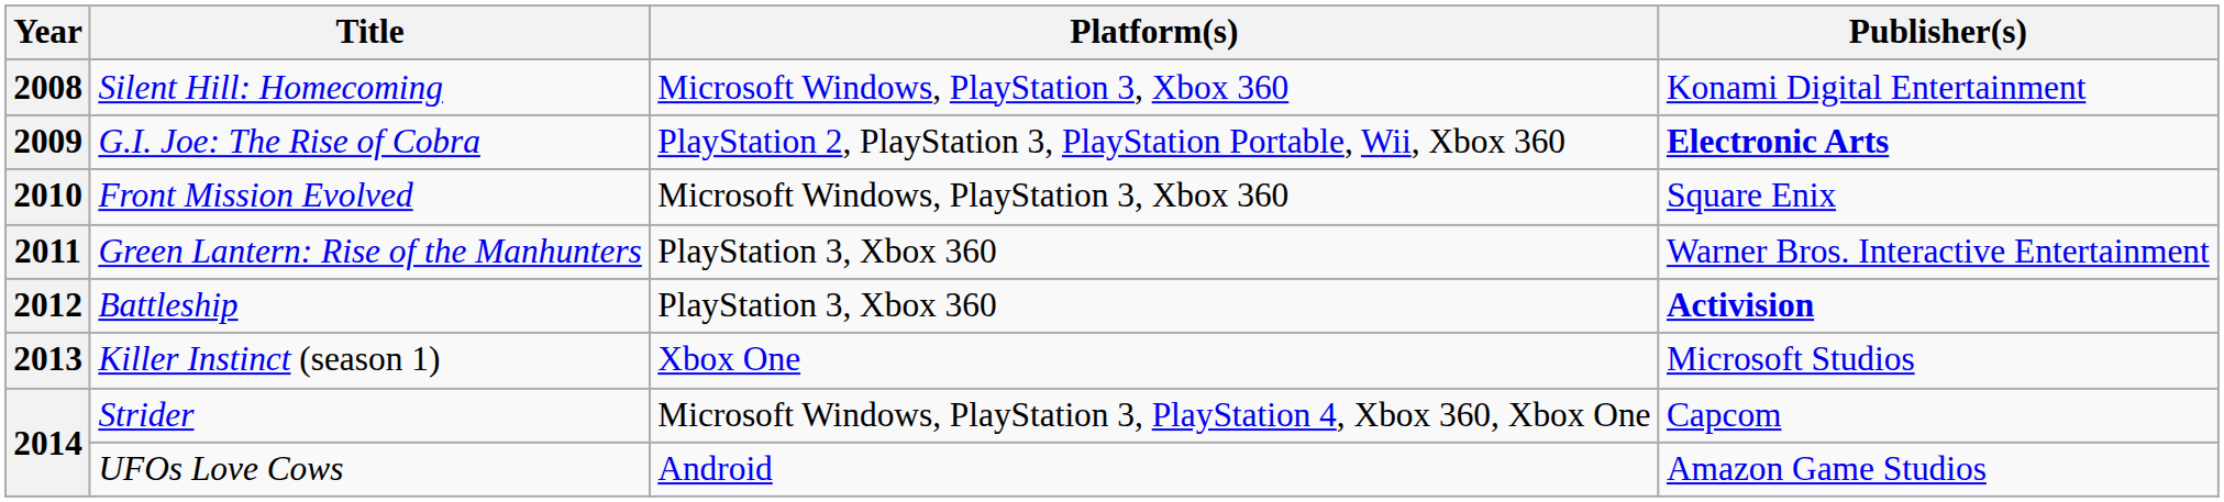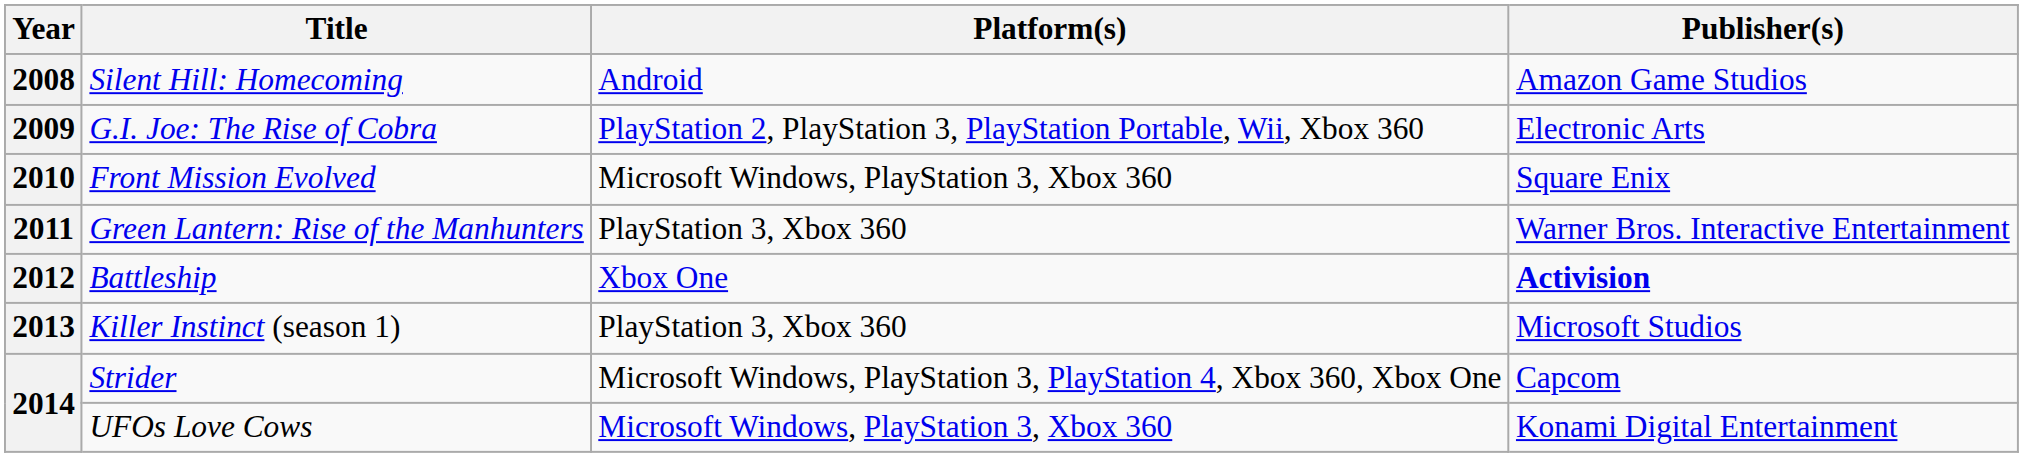 <table class="wikitable sortable plainrowheaders">
 <tr>
 <th scope="col">Year</th>
 <th scope="col">Title</th>
 <th scope="col">Platform(s)</th>
 <th scope="col">Publisher(s)</th>
 </tr>
 <tr>
 <th scope="row">2008</th>
 <td><em><a href='#'>Silent Hill: Homecoming</a></em></td>
-<td><a href='#'>Microsoft Windows</a>, <a href='#'>PlayStation 3</a>, <a href='#'>Xbox 360</a></td>
-<td><a href='#'>Konami Digital Entertainment</a></td>
+<td><a href='#'>Android</a></td>
+<td><a href='#'>Amazon Game Studios</a></td>
 </tr>
 <tr>
 <th scope="row">2009</th>
 <td><em><a href='#'>G.I. Joe: The Rise of Cobra</a></em></td>
 <td><a href='#'>PlayStation 2</a>, PlayStation 3, <a href='#'>PlayStation Portable</a>, <a href='#'>Wii</a>, Xbox 360</td>
-<td><strong><a href='#'>Electronic Arts</a></strong></td>
+<td><a href='#'>Electronic Arts</a></td>
 </tr>
 <tr>
 <th scope="row">2010</th>
 <td><em><a href='#'>Front Mission Evolved</a></em></td>
 <td>Microsoft Windows, PlayStation 3, Xbox 360</td>
 <td><a href='#'>Square Enix</a></td>
 </tr>
 <tr>
 <th scope="row">2011</th>
 <td><em><a href='#'>Green Lantern: Rise of the Manhunters</a></em></td>
 <td>PlayStation 3, Xbox 360</td>
 <td><a href='#'>Warner Bros. Interactive Entertainment</a></td>
 </tr>
 <tr>
 <th scope="row">2012</th>
 <td><em><a href='#'>Battleship</a></em></td>
-<td>PlayStation 3, Xbox 360</td>
+<td><a href='#'>Xbox One</a></td>
 <td><strong><a href='#'>Activision</a></strong></td>
 </tr>
 <tr>
 <th scope="row">2013</th>
 <td><em><a href='#'>Killer Instinct</a></em> (season 1)</td>
-<td><a href='#'>Xbox One</a></td>
+<td>PlayStation 3, Xbox 360</td>
 <td><a href='#'>Microsoft Studios</a></td>
 </tr>
 <tr>
 <th scope="row" rowspan="2">2014</th>
 <td><em><a href='#'>Strider</a></em></td>
 <td>Microsoft Windows, PlayStation 3, <a href='#'>PlayStation 4</a>, Xbox 360, Xbox One</td>
 <td><a href='#'>Capcom</a></td>
 </tr>
 <tr>
 <td><em>UFOs Love Cows</em></td>
-<td><a href='#'>Android</a></td>
-<td><a href='#'>Amazon Game Studios</a></td>
+<td><a href='#'>Microsoft Windows</a>, <a href='#'>PlayStation 3</a>, <a href='#'>Xbox 360</a></td>
+<td><a href='#'>Konami Digital Entertainment</a></td>
 </tr>
 </table>
